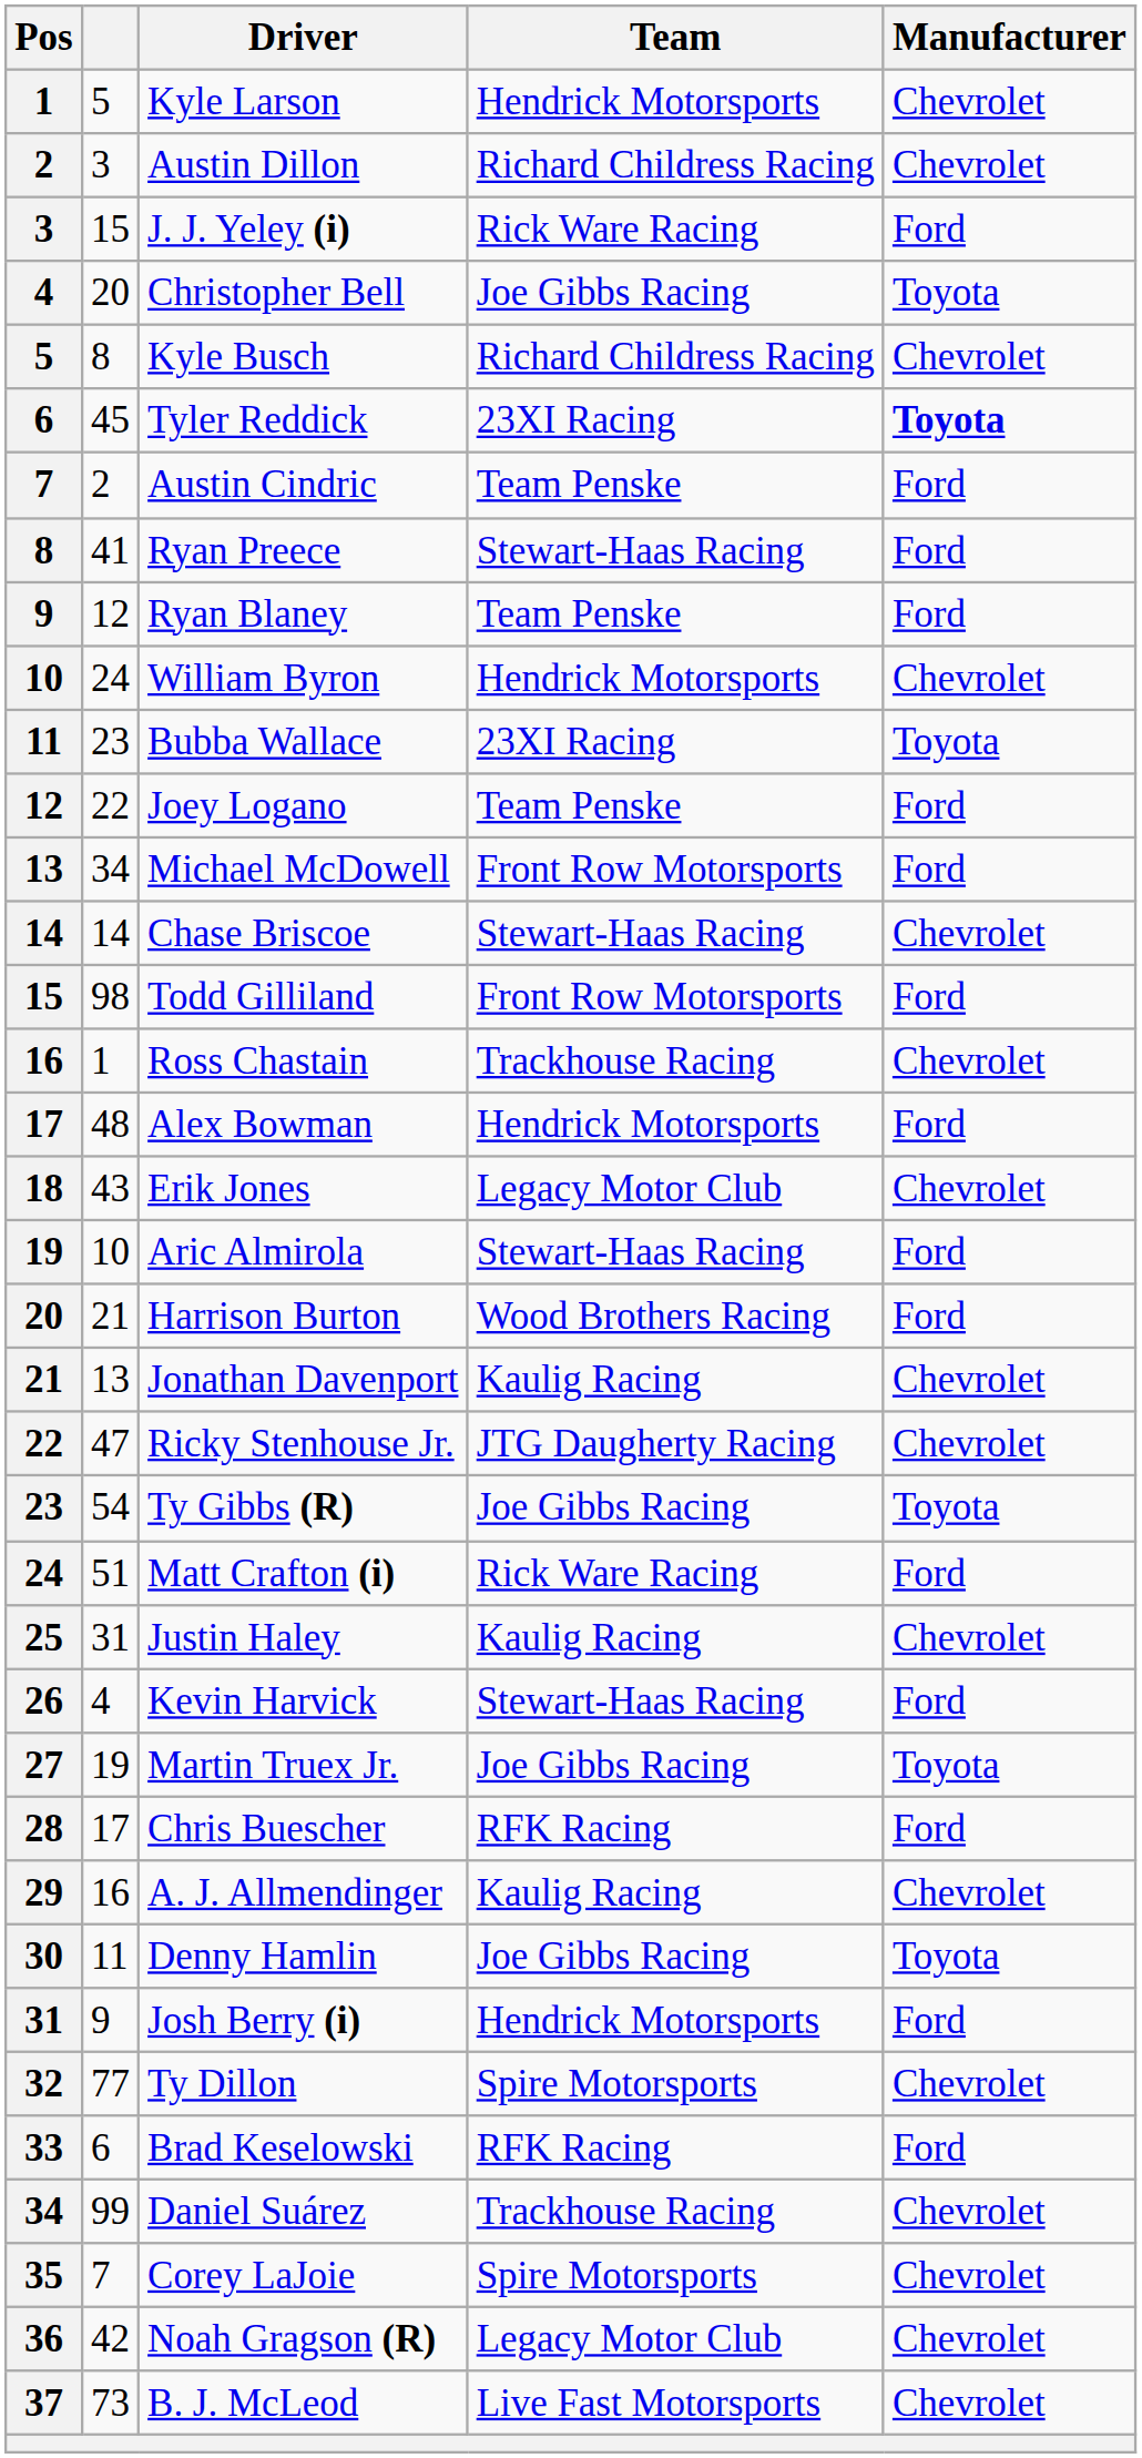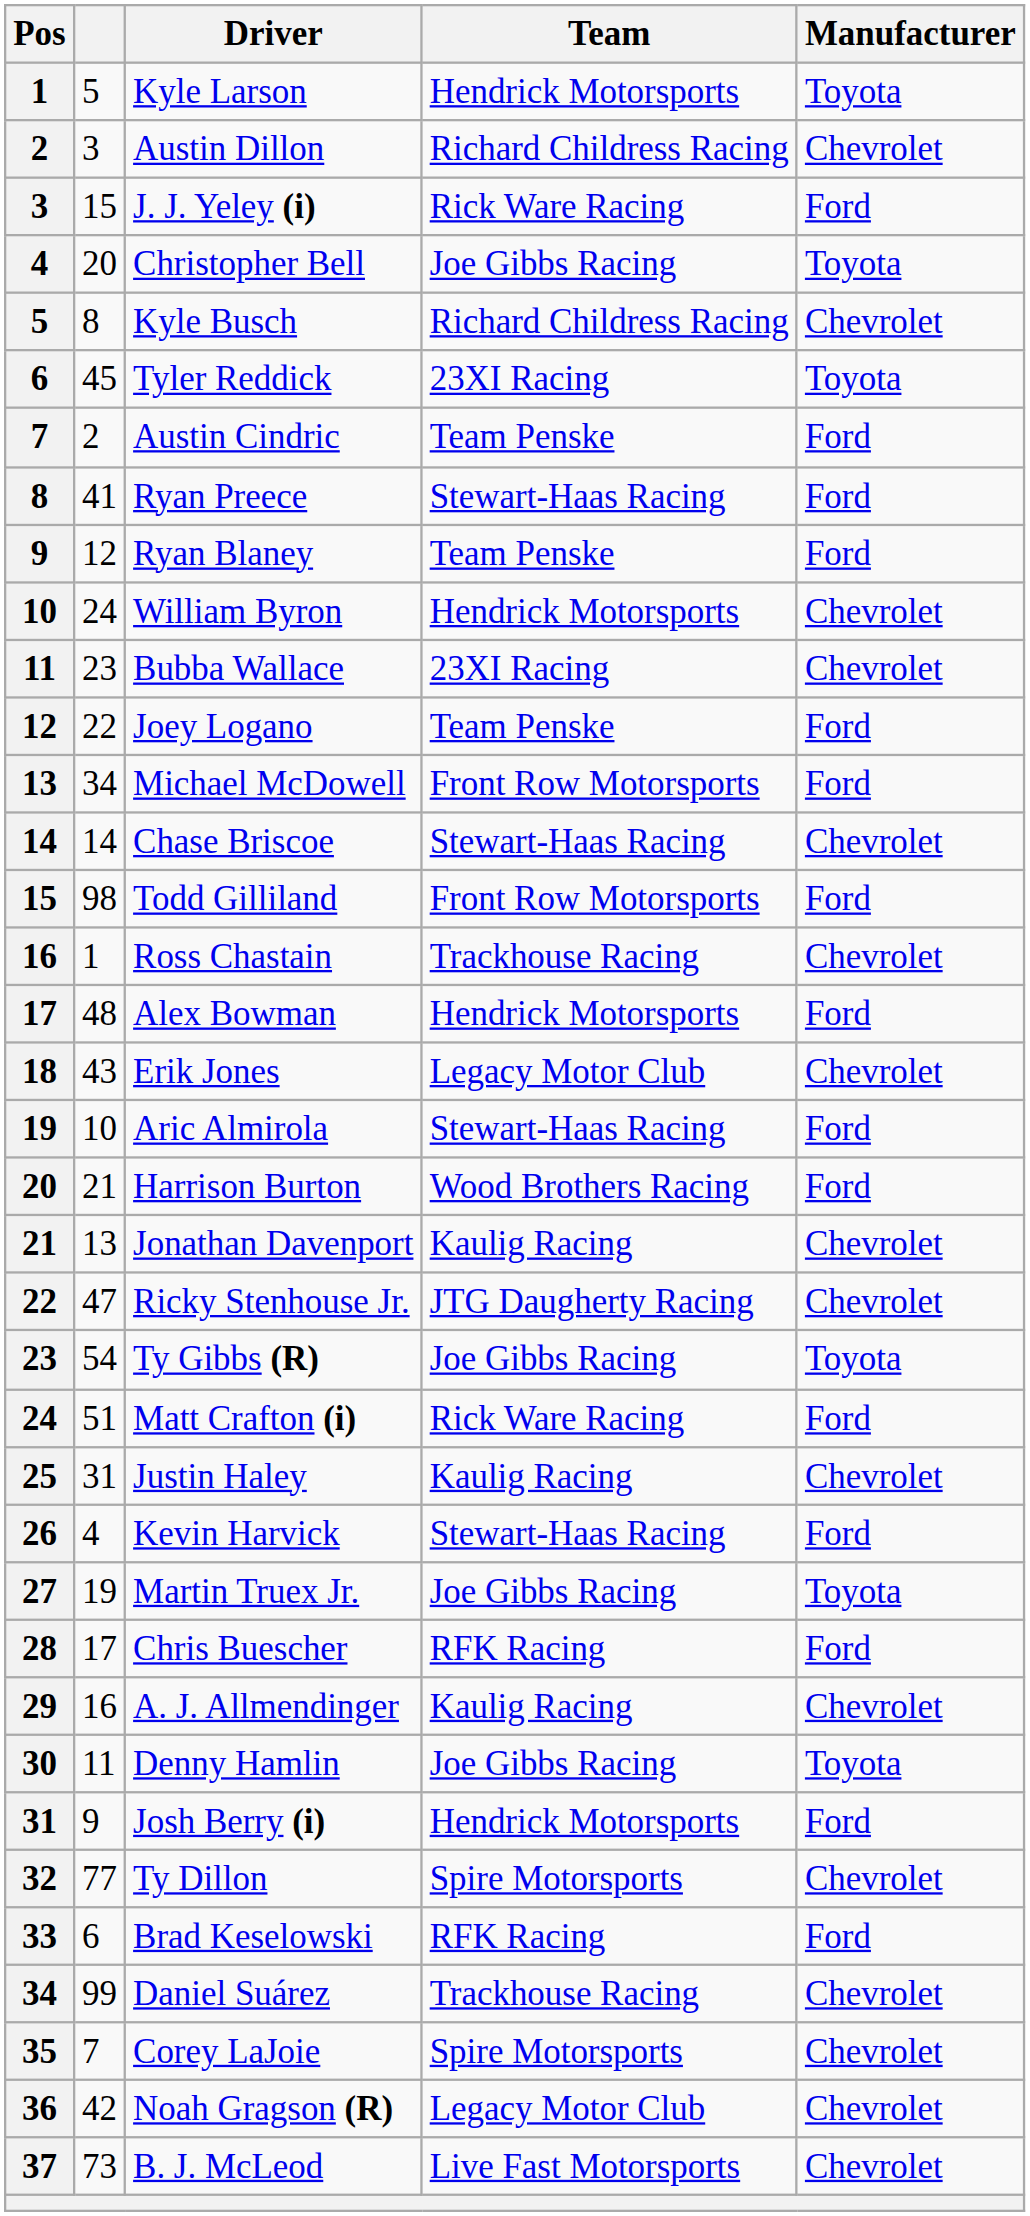 <table class="wikitable" style="font-size:95%">
 <tr>
 <th>Pos</th>
 <th></th>
 <th>Driver</th>
 <th>Team</th>
 <th>Manufacturer</th>
 </tr>
 <tr>
 <th>1</th>
 <td>5</td>
 <td><a href='#'>Kyle Larson</a></td>
 <td><a href='#'>Hendrick Motorsports</a></td>
-<td><a href='#'>Chevrolet</a></td>
+<td><a href='#'>Toyota</a></td>
 </tr>
 <tr>
 <th>2</th>
 <td>3</td>
 <td><a href='#'>Austin Dillon</a></td>
 <td><a href='#'>Richard Childress Racing</a></td>
 <td><a href='#'>Chevrolet</a></td>
 </tr>
 <tr>
 <th>3</th>
 <td>15</td>
 <td><a href='#'>J. J. Yeley</a> <strong>(i)</strong></td>
 <td><a href='#'>Rick Ware Racing</a></td>
 <td><a href='#'>Ford</a></td>
 </tr>
 <tr>
 <th>4</th>
 <td>20</td>
 <td><a href='#'>Christopher Bell</a></td>
 <td><a href='#'>Joe Gibbs Racing</a></td>
 <td><a href='#'>Toyota</a></td>
 </tr>
 <tr>
 <th>5</th>
 <td>8</td>
 <td><a href='#'>Kyle Busch</a></td>
 <td><a href='#'>Richard Childress Racing</a></td>
 <td><a href='#'>Chevrolet</a></td>
 </tr>
 <tr>
 <th>6</th>
 <td>45</td>
 <td><a href='#'>Tyler Reddick</a></td>
 <td><a href='#'>23XI Racing</a></td>
-<td><strong><a href='#'>Toyota</a></strong></td>
+<td><a href='#'>Toyota</a></td>
 </tr>
 <tr>
 <th>7</th>
 <td>2</td>
 <td><a href='#'>Austin Cindric</a></td>
 <td><a href='#'>Team Penske</a></td>
 <td><a href='#'>Ford</a></td>
 </tr>
 <tr>
 <th>8</th>
 <td>41</td>
 <td><a href='#'>Ryan Preece</a></td>
 <td><a href='#'>Stewart-Haas Racing</a></td>
 <td><a href='#'>Ford</a></td>
 </tr>
 <tr>
 <th>9</th>
 <td>12</td>
 <td><a href='#'>Ryan Blaney</a></td>
 <td><a href='#'>Team Penske</a></td>
 <td><a href='#'>Ford</a></td>
 </tr>
 <tr>
 <th>10</th>
 <td>24</td>
 <td><a href='#'>William Byron</a></td>
 <td><a href='#'>Hendrick Motorsports</a></td>
 <td><a href='#'>Chevrolet</a></td>
 </tr>
 <tr>
 <th>11</th>
 <td>23</td>
 <td><a href='#'>Bubba Wallace</a></td>
 <td><a href='#'>23XI Racing</a></td>
-<td><a href='#'>Toyota</a></td>
+<td><a href='#'>Chevrolet</a></td>
 </tr>
 <tr>
 <th>12</th>
 <td>22</td>
 <td><a href='#'>Joey Logano</a></td>
 <td><a href='#'>Team Penske</a></td>
 <td><a href='#'>Ford</a></td>
 </tr>
 <tr>
 <th>13</th>
 <td>34</td>
 <td><a href='#'>Michael McDowell</a></td>
 <td><a href='#'>Front Row Motorsports</a></td>
 <td><a href='#'>Ford</a></td>
 </tr>
 <tr>
 <th>14</th>
 <td>14</td>
 <td><a href='#'>Chase Briscoe</a></td>
 <td><a href='#'>Stewart-Haas Racing</a></td>
 <td><a href='#'>Chevrolet</a></td>
 </tr>
 <tr>
 <th>15</th>
 <td>98</td>
 <td><a href='#'>Todd Gilliland</a></td>
 <td><a href='#'>Front Row Motorsports</a></td>
 <td><a href='#'>Ford</a></td>
 </tr>
 <tr>
 <th>16</th>
 <td>1</td>
 <td><a href='#'>Ross Chastain</a></td>
 <td><a href='#'>Trackhouse Racing</a></td>
 <td><a href='#'>Chevrolet</a></td>
 </tr>
 <tr>
 <th>17</th>
 <td>48</td>
 <td><a href='#'>Alex Bowman</a></td>
 <td><a href='#'>Hendrick Motorsports</a></td>
 <td><a href='#'>Ford</a></td>
 </tr>
 <tr>
 <th>18</th>
 <td>43</td>
 <td><a href='#'>Erik Jones</a></td>
 <td><a href='#'>Legacy Motor Club</a></td>
 <td><a href='#'>Chevrolet</a></td>
 </tr>
 <tr>
 <th>19</th>
 <td>10</td>
 <td><a href='#'>Aric Almirola</a></td>
 <td><a href='#'>Stewart-Haas Racing</a></td>
 <td><a href='#'>Ford</a></td>
 </tr>
 <tr>
 <th>20</th>
 <td>21</td>
 <td><a href='#'>Harrison Burton</a></td>
 <td><a href='#'>Wood Brothers Racing</a></td>
 <td><a href='#'>Ford</a></td>
 </tr>
 <tr>
 <th>21</th>
 <td>13</td>
 <td><a href='#'>Jonathan Davenport</a></td>
 <td><a href='#'>Kaulig Racing</a></td>
 <td><a href='#'>Chevrolet</a></td>
 </tr>
 <tr>
 <th>22</th>
 <td>47</td>
 <td><a href='#'>Ricky Stenhouse Jr.</a></td>
 <td><a href='#'>JTG Daugherty Racing</a></td>
 <td><a href='#'>Chevrolet</a></td>
 </tr>
 <tr>
 <th>23</th>
 <td>54</td>
 <td><a href='#'>Ty Gibbs</a> <strong>(R)</strong></td>
 <td><a href='#'>Joe Gibbs Racing</a></td>
 <td><a href='#'>Toyota</a></td>
 </tr>
 <tr>
 <th>24</th>
 <td>51</td>
 <td><a href='#'>Matt Crafton</a> <strong>(i)</strong></td>
 <td><a href='#'>Rick Ware Racing</a></td>
 <td><a href='#'>Ford</a></td>
 </tr>
 <tr>
 <th>25</th>
 <td>31</td>
 <td><a href='#'>Justin Haley</a></td>
 <td><a href='#'>Kaulig Racing</a></td>
 <td><a href='#'>Chevrolet</a></td>
 </tr>
 <tr>
 <th>26</th>
 <td>4</td>
 <td><a href='#'>Kevin Harvick</a></td>
 <td><a href='#'>Stewart-Haas Racing</a></td>
 <td><a href='#'>Ford</a></td>
 </tr>
 <tr>
 <th>27</th>
 <td>19</td>
 <td><a href='#'>Martin Truex Jr.</a></td>
 <td><a href='#'>Joe Gibbs Racing</a></td>
 <td><a href='#'>Toyota</a></td>
 </tr>
 <tr>
 <th>28</th>
 <td>17</td>
 <td><a href='#'>Chris Buescher</a></td>
 <td><a href='#'>RFK Racing</a></td>
 <td><a href='#'>Ford</a></td>
 </tr>
 <tr>
 <th>29</th>
 <td>16</td>
 <td><a href='#'>A. J. Allmendinger</a></td>
 <td><a href='#'>Kaulig Racing</a></td>
 <td><a href='#'>Chevrolet</a></td>
 </tr>
 <tr>
 <th>30</th>
 <td>11</td>
 <td><a href='#'>Denny Hamlin</a></td>
 <td><a href='#'>Joe Gibbs Racing</a></td>
 <td><a href='#'>Toyota</a></td>
 </tr>
 <tr>
 <th>31</th>
 <td>9</td>
 <td><a href='#'>Josh Berry</a> <strong>(i)</strong></td>
 <td><a href='#'>Hendrick Motorsports</a></td>
 <td><a href='#'>Ford</a></td>
 </tr>
 <tr>
 <th>32</th>
 <td>77</td>
 <td><a href='#'>Ty Dillon</a></td>
 <td><a href='#'>Spire Motorsports</a></td>
 <td><a href='#'>Chevrolet</a></td>
 </tr>
 <tr>
 <th>33</th>
 <td>6</td>
 <td><a href='#'>Brad Keselowski</a></td>
 <td><a href='#'>RFK Racing</a></td>
 <td><a href='#'>Ford</a></td>
 </tr>
 <tr>
 <th>34</th>
 <td>99</td>
 <td><a href='#'>Daniel Suárez</a></td>
 <td><a href='#'>Trackhouse Racing</a></td>
 <td><a href='#'>Chevrolet</a></td>
 </tr>
 <tr>
 <th>35</th>
 <td>7</td>
 <td><a href='#'>Corey LaJoie</a></td>
 <td><a href='#'>Spire Motorsports</a></td>
 <td><a href='#'>Chevrolet</a></td>
 </tr>
 <tr>
 <th>36</th>
 <td>42</td>
 <td><a href='#'>Noah Gragson</a> <strong>(R)</strong></td>
 <td><a href='#'>Legacy Motor Club</a></td>
 <td><a href='#'>Chevrolet</a></td>
 </tr>
 <tr>
 <th>37</th>
 <td>73</td>
 <td><a href='#'>B. J. McLeod</a></td>
 <td><a href='#'>Live Fast Motorsports</a></td>
 <td><a href='#'>Chevrolet</a></td>
 </tr>
 <tr>
 <th colspan="7"></th>
 </tr>
 </table>
